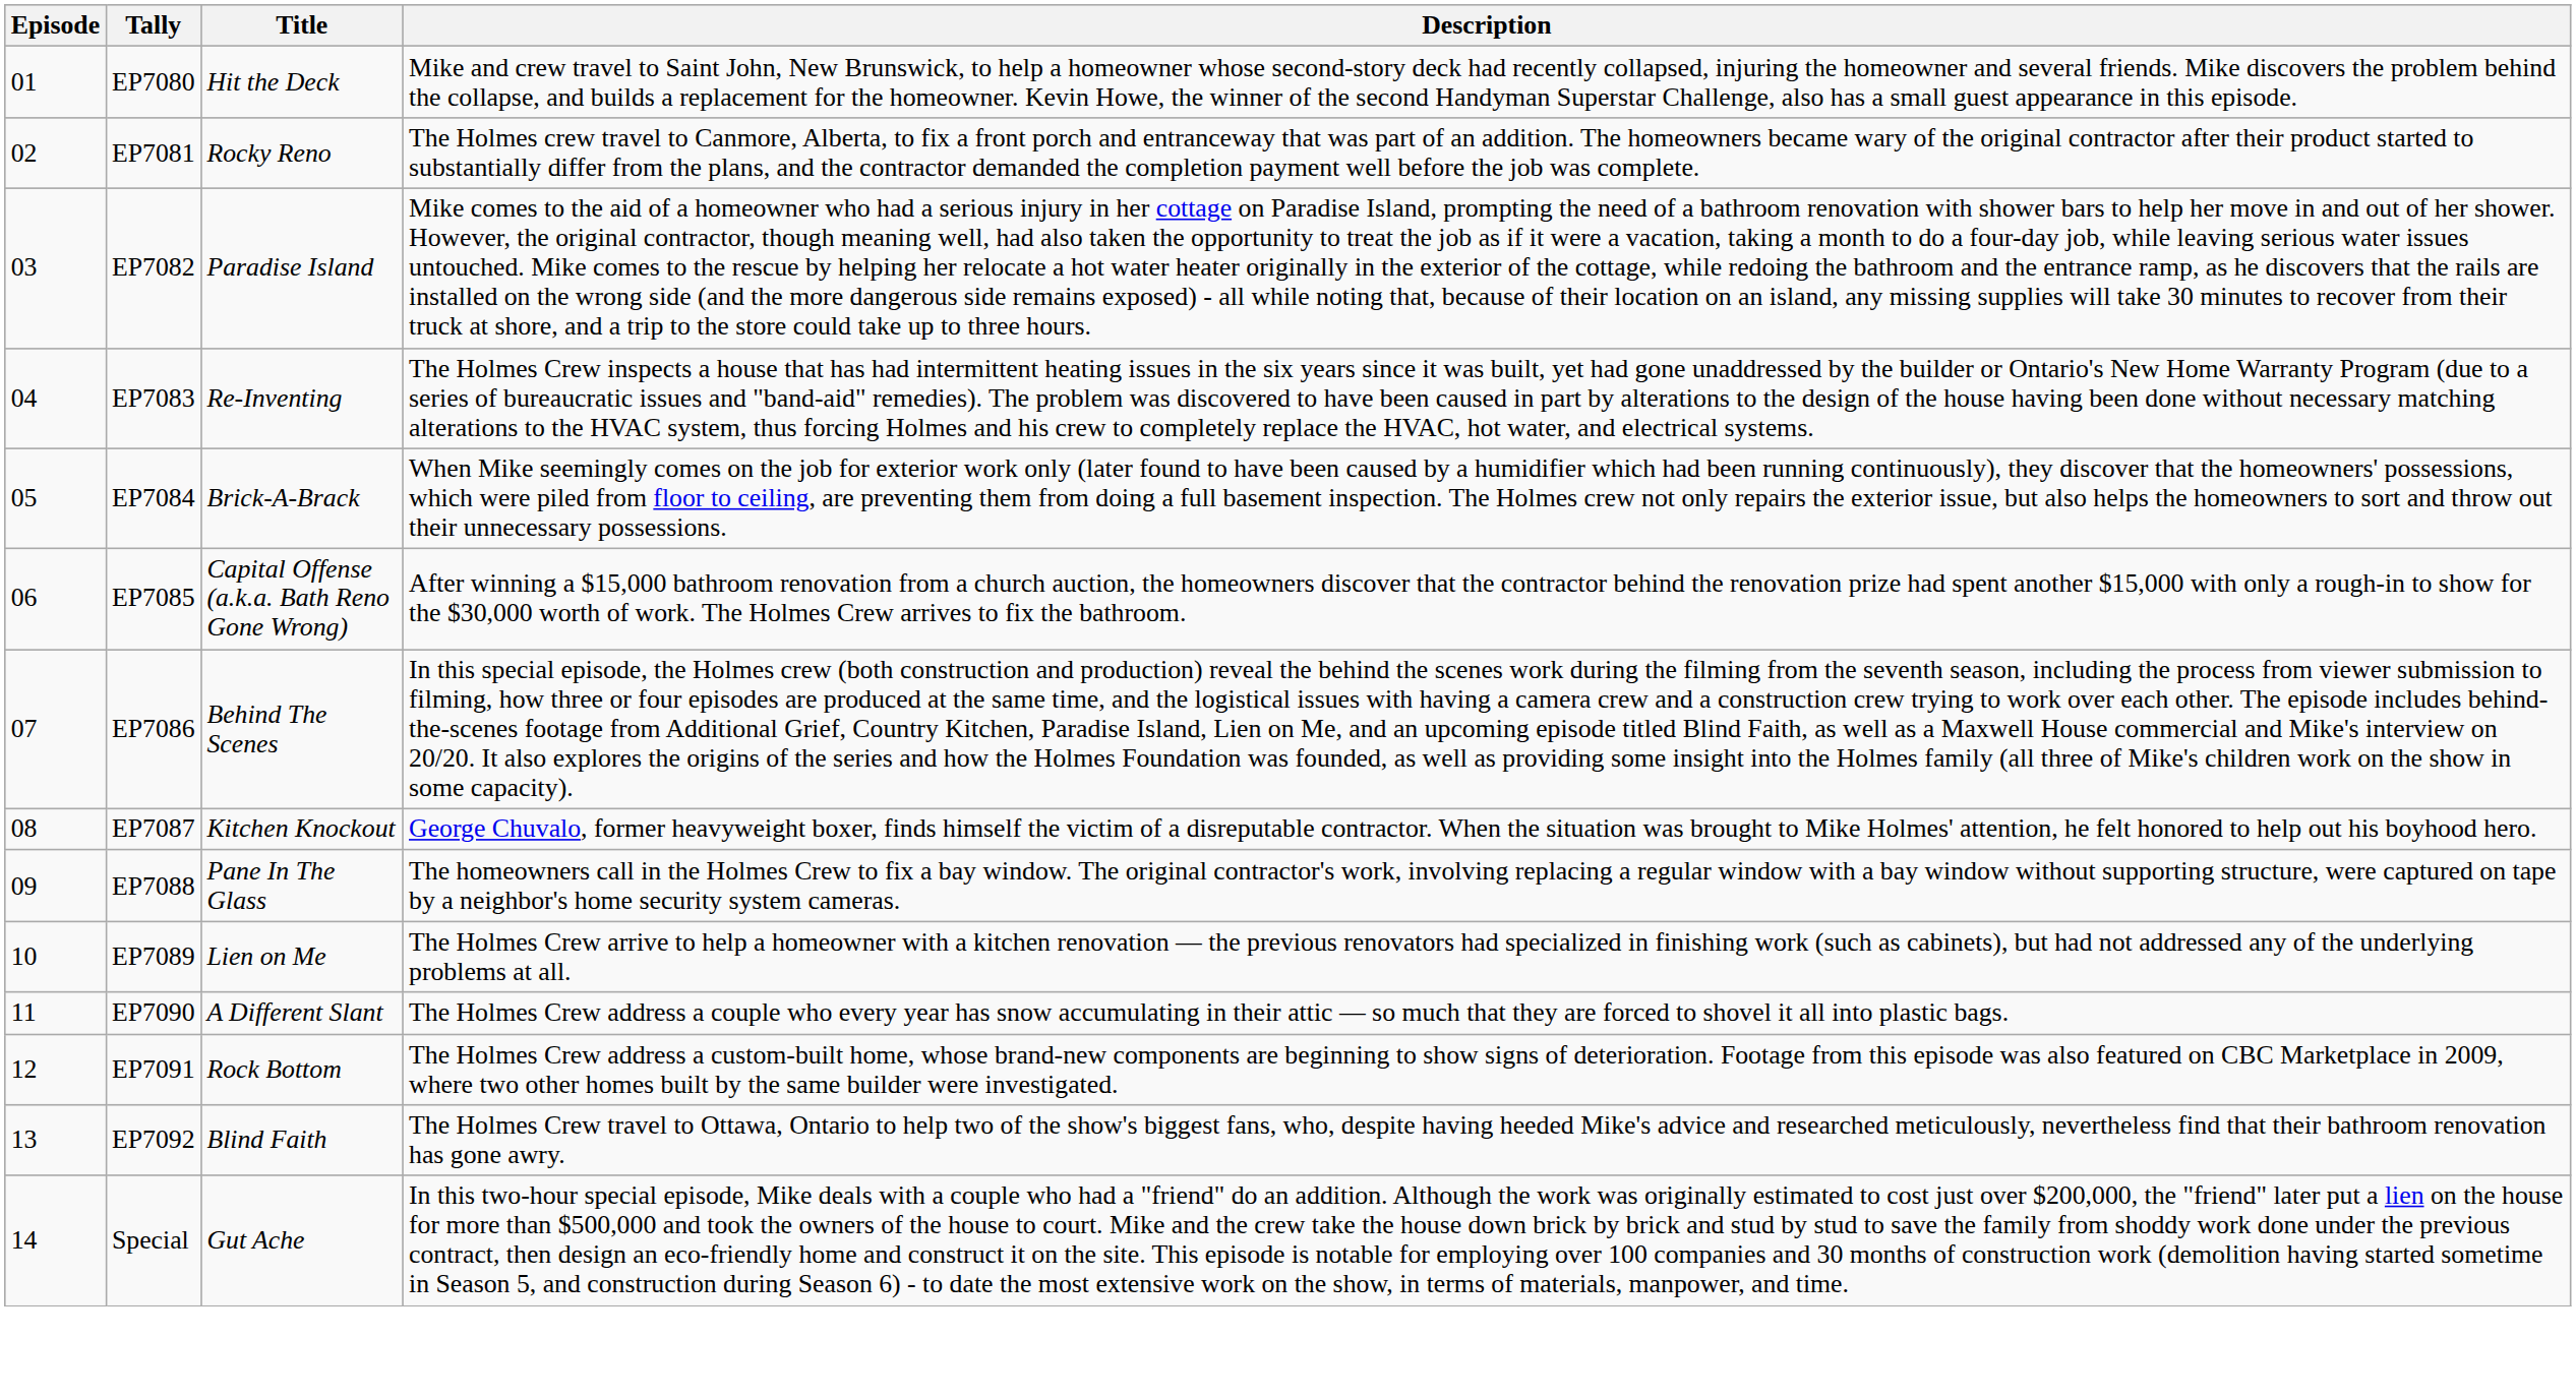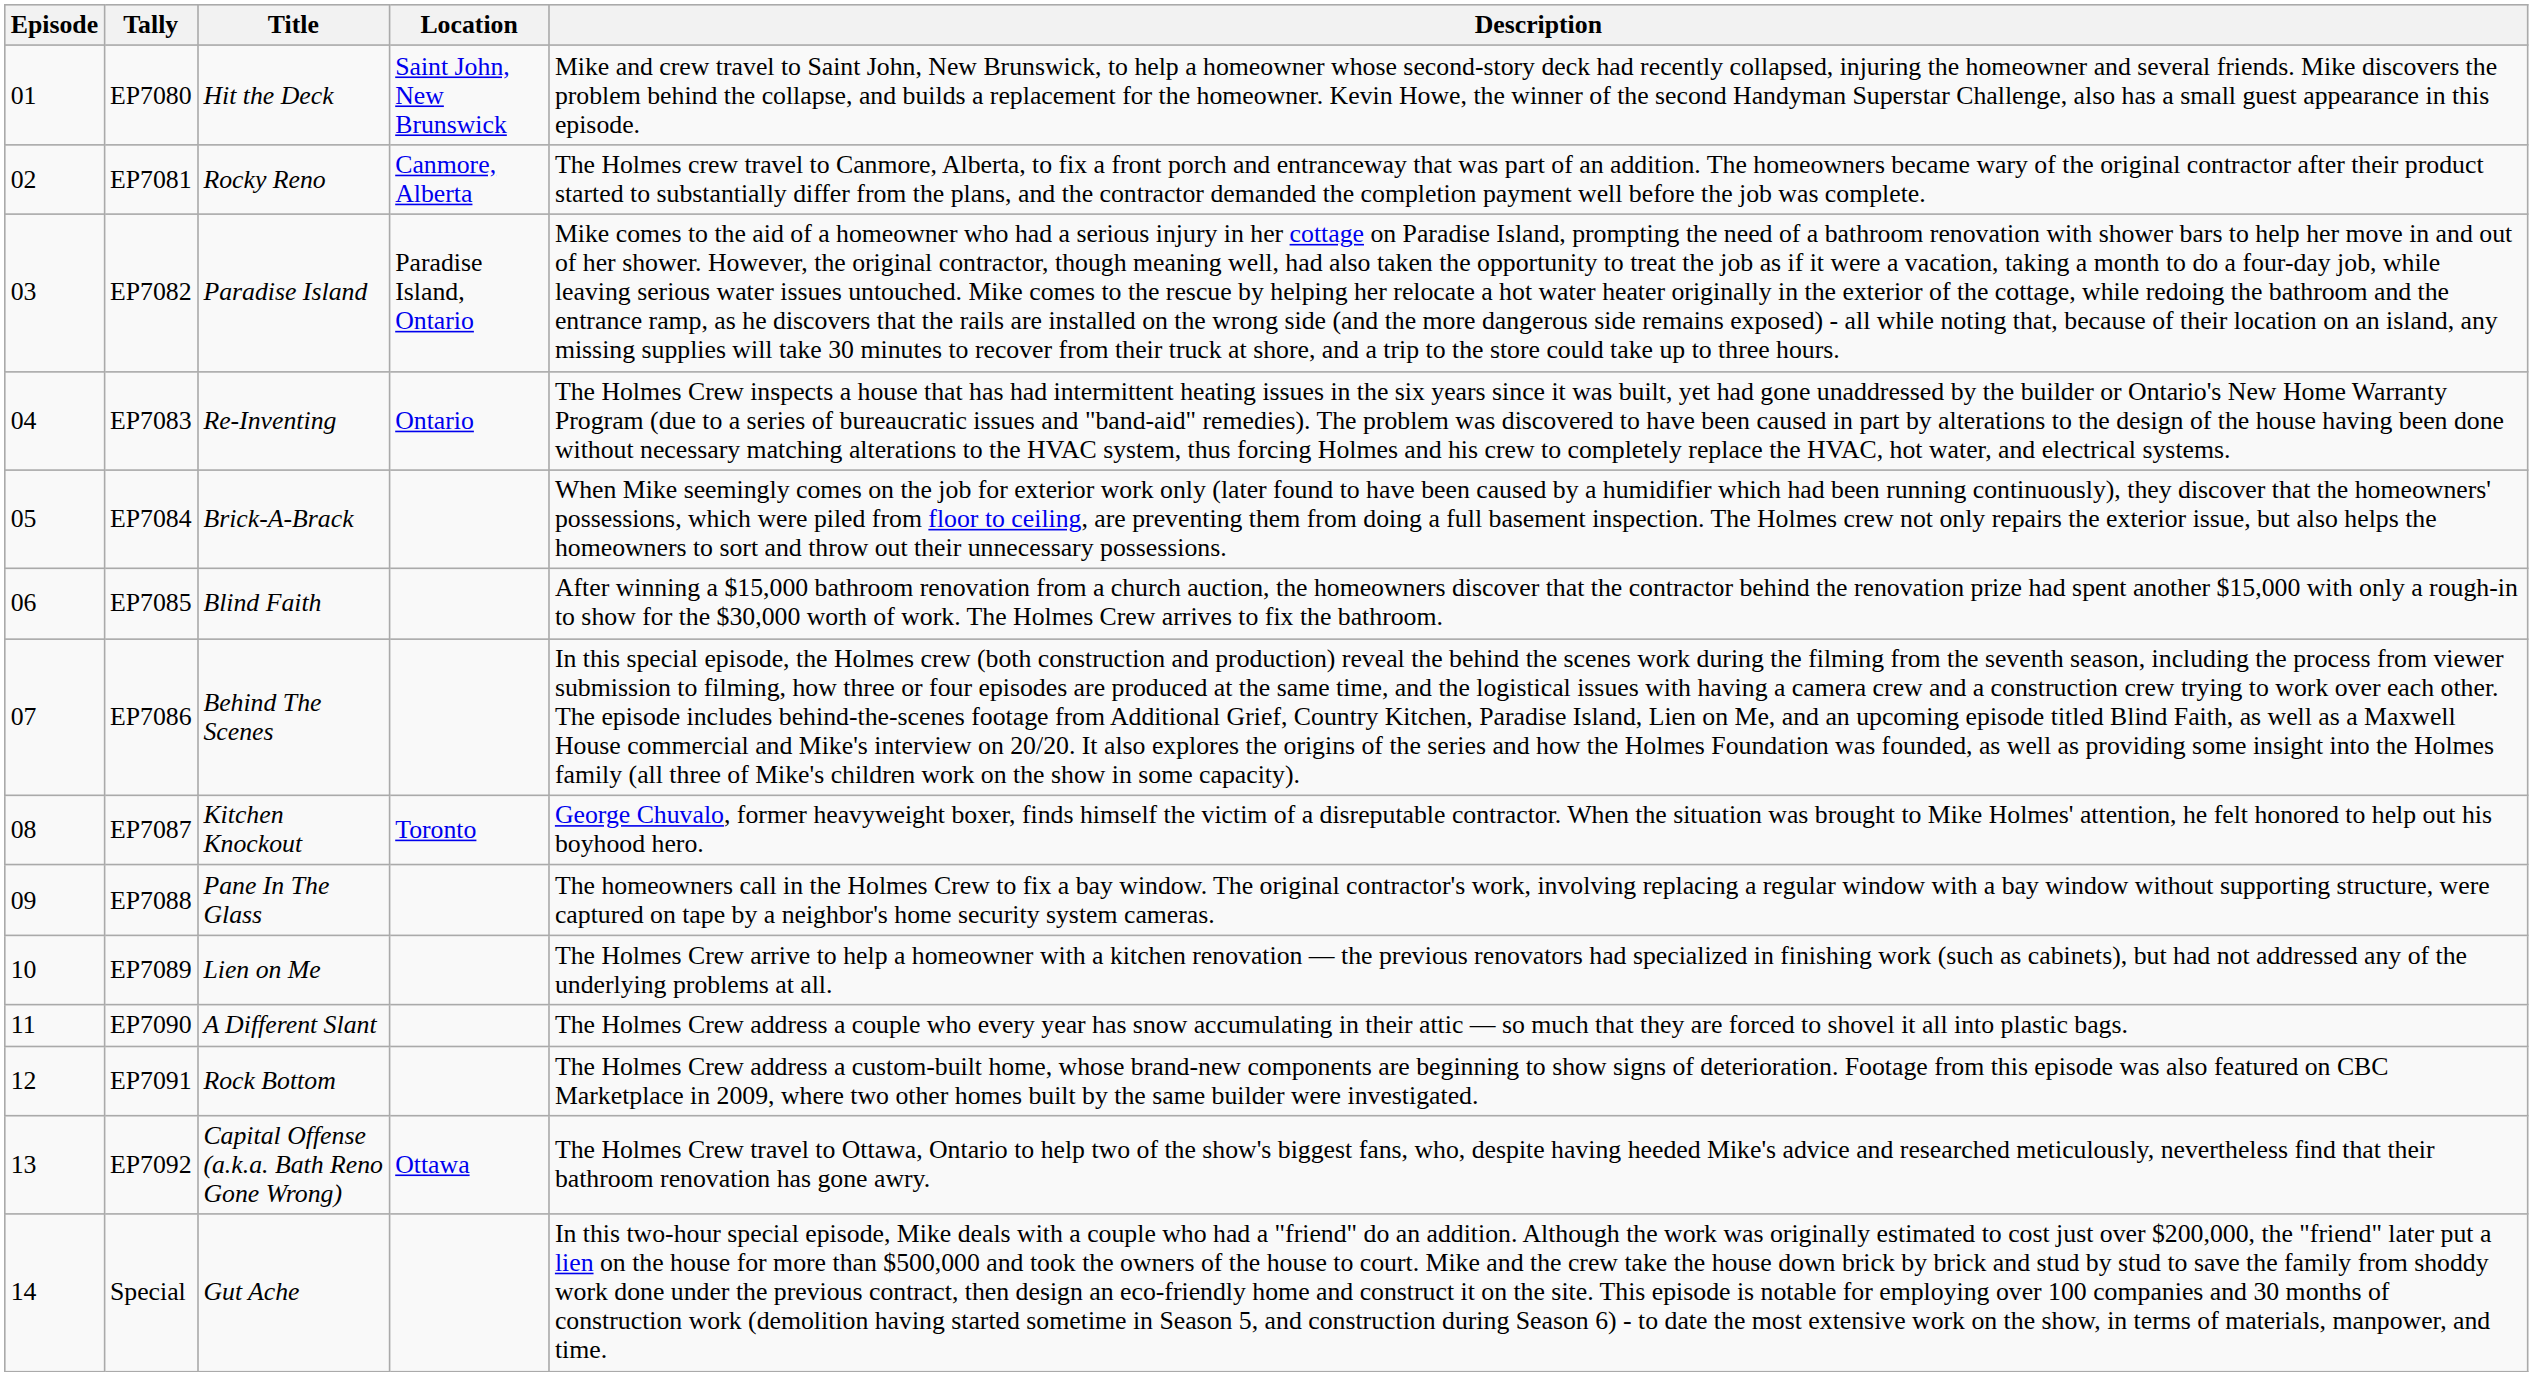 <table class="wikitable">
 <tr>
 <th>Episode</th>
 <th>Tally</th>
 <th>Title</th>
+<th>Location</th>
 <th>Description</th>
 </tr>
 <tr>
 <td>01</td>
 <td>EP7080</td>
 <td><em>Hit the Deck</em></td>
+<td><a href='#'>Saint John, New Brunswick</a></td>
 <td>Mike and crew travel to Saint John, New Brunswick, to help a homeowner whose second-story deck had recently collapsed, injuring the homeowner and several friends. Mike discovers the problem behind the collapse, and builds a replacement for the homeowner. Kevin Howe, the winner of the second Handyman Superstar Challenge, also has a small guest appearance in this episode.</td>
 </tr>
 <tr>
 <td>02</td>
 <td>EP7081</td>
 <td><em>Rocky Reno</em></td>
+<td><a href='#'>Canmore, Alberta</a></td>
 <td>The Holmes crew travel to Canmore, Alberta, to fix a front porch and entranceway that was part of an addition. The homeowners became wary of the original contractor after their product started to substantially differ from the plans, and the contractor demanded the completion payment well before the job was complete.</td>
 </tr>
 <tr>
 <td>03</td>
 <td>EP7082</td>
 <td><em>Paradise Island</em></td>
+<td>Paradise Island, <a href='#'>Ontario</a></td>
 <td>Mike comes to the aid of a homeowner who had a serious injury in her <a href='#'>cottage</a> on Paradise Island, prompting the need of a bathroom renovation with shower bars to help her move in and out of her shower. However, the original contractor, though meaning well, had also taken the opportunity to treat the job as if it were a vacation, taking a month to do a four-day job, while leaving serious water issues untouched. Mike comes to the rescue by helping her relocate a hot water heater originally in the exterior of the cottage, while redoing the bathroom and the entrance ramp, as he discovers that the rails are installed on the wrong side (and the more dangerous side remains exposed) - all while noting that, because of their location on an island, any missing supplies will take 30 minutes to recover from their truck at shore, and a trip to the store could take up to three hours.</td>
 </tr>
 <tr>
 <td>04</td>
 <td>EP7083</td>
 <td><em>Re-Inventing</em></td>
+<td><a href='#'>Ontario</a></td>
 <td>The Holmes Crew inspects a house that has had intermittent heating issues in the six years since it was built, yet had gone unaddressed by the builder or Ontario's New Home Warranty Program (due to a series of bureaucratic issues and "band-aid" remedies). The problem was discovered to have been caused in part by alterations to the design of the house having been done without necessary matching alterations to the HVAC system, thus forcing Holmes and his crew to completely replace the HVAC, hot water, and electrical systems.</td>
 </tr>
 <tr>
 <td>05</td>
 <td>EP7084</td>
 <td><em>Brick-A-Brack</em></td>
+<td></td>
 <td>When Mike seemingly comes on the job for exterior work only (later found to have been caused by a humidifier which had been running continuously), they discover that the homeowners' possessions, which were piled from <a href='#'>floor to ceiling</a>, are preventing them from doing a full basement inspection. The Holmes crew not only repairs the exterior issue, but also helps the homeowners to sort and throw out their unnecessary possessions.</td>
 </tr>
 <tr>
 <td>06</td>
 <td>EP7085</td>
-<td><em>Capital Offense (a.k.a. Bath Reno Gone Wrong)</em></td>
+<td><em>Blind Faith</em></td>
+<td></td>
 <td>After winning a $15,000 bathroom renovation from a church auction, the homeowners discover that the contractor behind the renovation prize had spent another $15,000 with only a rough-in to show for the $30,000 worth of work. The Holmes Crew arrives to fix the bathroom.</td>
 </tr>
 <tr>
 <td>07</td>
 <td>EP7086</td>
 <td><em>Behind The Scenes</em></td>
+<td></td>
 <td>In this special episode, the Holmes crew (both construction and production) reveal the behind the scenes work during the filming from the seventh season, including the process from viewer submission to filming, how three or four episodes are produced at the same time, and the logistical issues with having a camera crew and a construction crew trying to work over each other. The episode includes behind-the-scenes footage from Additional Grief, Country Kitchen, Paradise Island, Lien on Me, and an upcoming episode titled Blind Faith, as well as a Maxwell House commercial and Mike's interview on 20/20. It also explores the origins of the series and how the Holmes Foundation was founded, as well as providing some insight into the Holmes family (all three of Mike's children work on the show in some capacity).</td>
 </tr>
 <tr>
 <td>08</td>
 <td>EP7087</td>
 <td><em>Kitchen Knockout</em></td>
+<td><a href='#'>Toronto</a></td>
 <td><a href='#'>George Chuvalo</a>, former heavyweight boxer, finds himself the victim of a disreputable contractor. When the situation was brought to Mike Holmes' attention, he felt honored to help out his boyhood hero.</td>
 </tr>
 <tr>
 <td>09</td>
 <td>EP7088</td>
 <td><em>Pane In The Glass</em></td>
+<td></td>
 <td>The homeowners call in the Holmes Crew to fix a bay window. The original contractor's work, involving replacing a regular window with a bay window without supporting structure, were captured on tape by a neighbor's home security system cameras.</td>
 </tr>
 <tr>
 <td>10</td>
 <td>EP7089</td>
 <td><em> Lien on Me</em></td>
+<td></td>
 <td>The Holmes Crew arrive to help a homeowner with a kitchen renovation — the previous renovators had specialized in finishing work (such as cabinets), but had not addressed any of the underlying problems at all.</td>
 </tr>
 <tr>
 <td>11</td>
 <td>EP7090</td>
 <td><em>A Different Slant</em></td>
+<td></td>
 <td>The Holmes Crew address a couple who every year has snow accumulating in their attic — so much that they are forced to shovel it all into plastic bags.</td>
 </tr>
 <tr>
 <td>12</td>
 <td>EP7091</td>
 <td><em>Rock Bottom</em></td>
+<td></td>
 <td>The Holmes Crew address a custom-built home, whose brand-new components are beginning to show signs of deterioration. Footage from this episode was also featured on CBC Marketplace in 2009, where two other homes built by the same builder were investigated.</td>
 </tr>
 <tr>
 <td>13</td>
 <td>EP7092</td>
-<td><em>Blind Faith</em></td>
+<td><em>Capital Offense (a.k.a. Bath Reno Gone Wrong)</em></td>
+<td><a href='#'>Ottawa</a></td>
 <td>The Holmes Crew travel to Ottawa, Ontario to help two of the show's biggest fans, who, despite having heeded Mike's advice and researched meticulously, nevertheless find that their bathroom renovation has gone awry.</td>
 </tr>
 <tr>
 <td>14</td>
 <td>Special</td>
 <td><em>Gut Ache</em></td>
+<td></td>
 <td>In this two-hour special episode, Mike deals with a couple who had a "friend" do an addition. Although the work was originally estimated to cost just over $200,000, the "friend" later put a <a href='#'>lien</a> on the house for more than $500,000 and took the owners of the house to court. Mike and the crew take the house down brick by brick and stud by stud to save the family from shoddy work done under the previous contract, then design an eco-friendly home and construct it on the site. This episode is notable for employing over 100 companies and 30 months of construction work (demolition having started sometime in Season 5, and construction during Season 6) - to date the most extensive work on the show, in terms of materials, manpower, and time.</td>
 </tr>
 </table>
